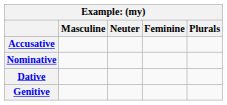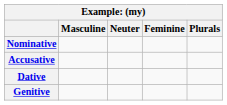 <table class="wikitable">
 <tr>
 <th colspan="5">Example:  (my)</th>
 </tr>
 <tr>
 <th></th>
 <th>Masculine</th>
 <th>Neuter</th>
 <th>Feminine</th>
 <th>Plurals</th>
 </tr>
 <tr>
-<th><a href='#'>Accusative</a></th>
+<th><a href='#'>Nominative</a></th>
 <td></td>
 <td></td>
 <td></td>
 <td></td>
 </tr>
 <tr>
-<th><a href='#'>Nominative</a></th>
+<th><a href='#'>Accusative</a></th>
 <td></td>
 <td></td>
 <td></td>
 <td></td>
 </tr>
 <tr>
 <th><a href='#'>Dative</a></th>
 <td></td>
 <td></td>
 <td></td>
 <td></td>
 </tr>
 <tr>
 <th><a href='#'>Genitive</a></th>
 <td></td>
 <td></td>
 <td></td>
 <td></td>
 </tr>
 </table>
